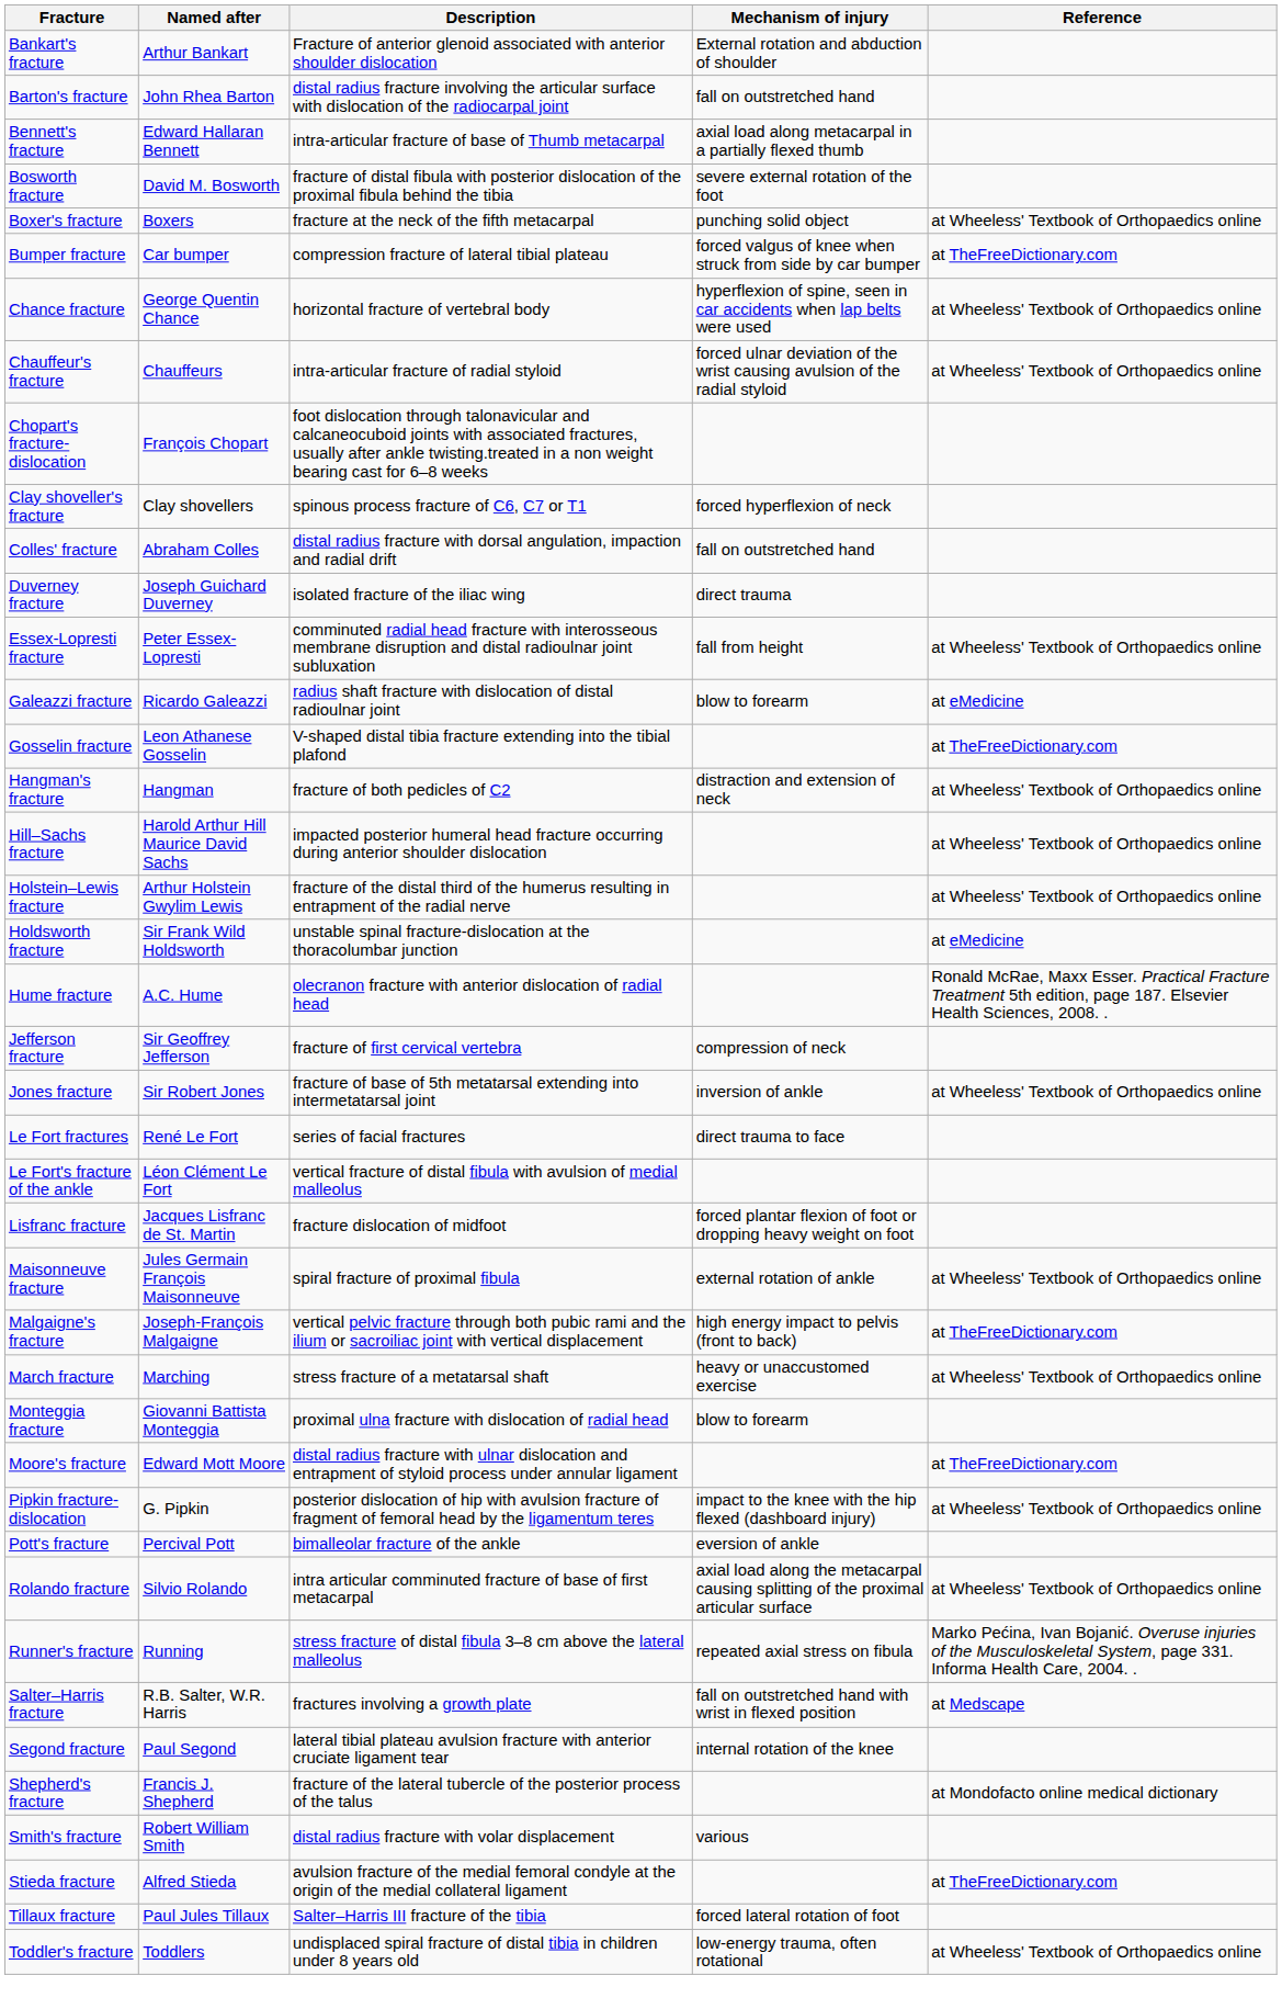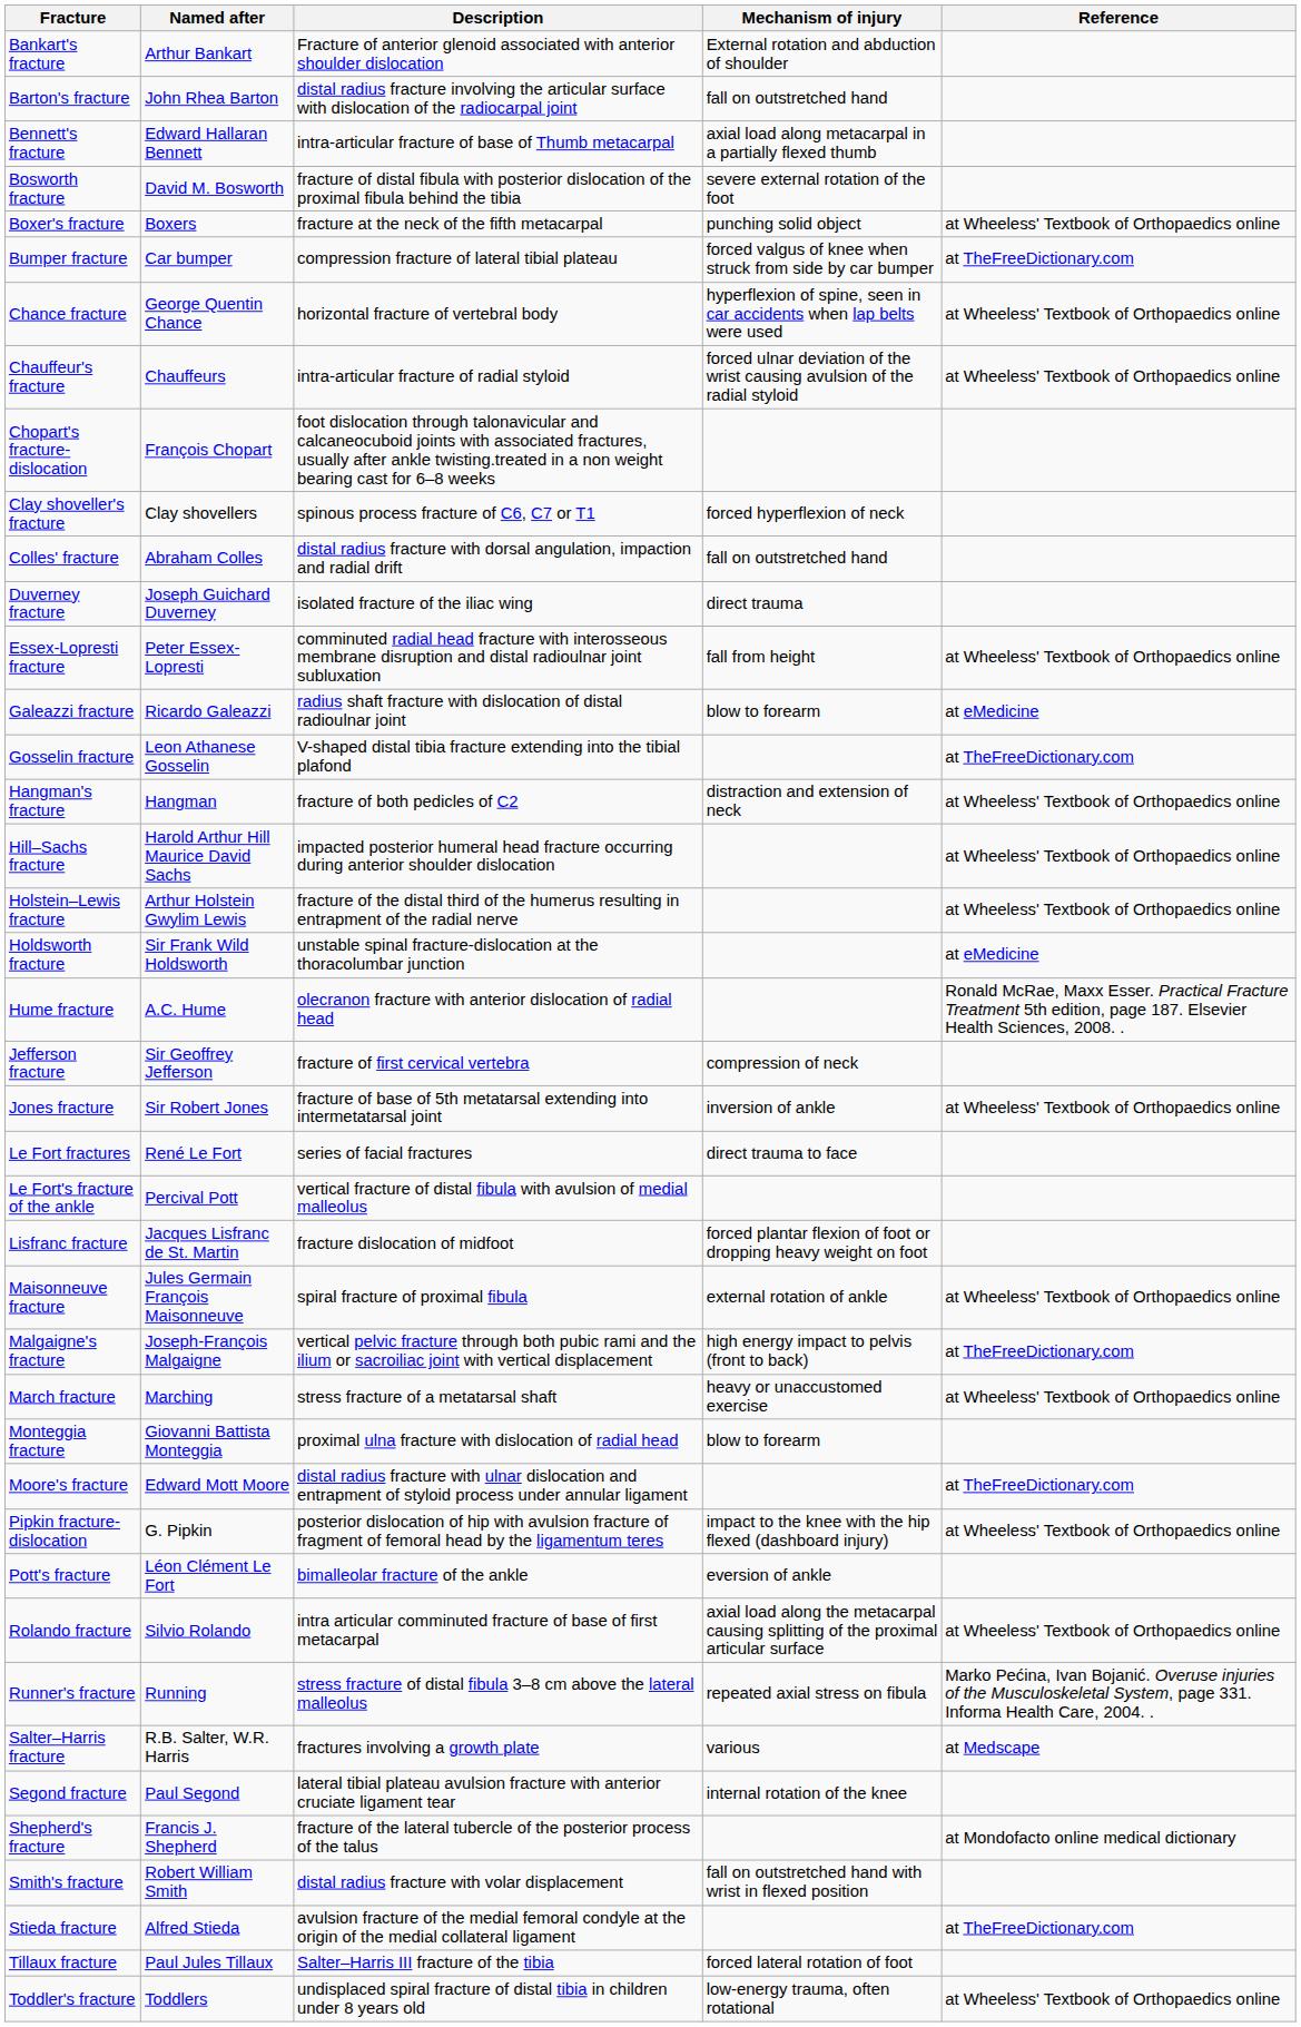 <table class="sortable wikitable">
 <tr>
 <th>Fracture</th>
 <th>Named after</th>
 <th>Description</th>
 <th>Mechanism of injury</th>
 <th>Reference</th>
 </tr>
 <tr>
 <td><a href='#'>Bankart's fracture</a></td>
 <td><a href='#'>Arthur Bankart</a></td>
 <td>Fracture of anterior glenoid associated with anterior <a href='#'>shoulder dislocation</a></td>
 <td>External rotation and abduction of shoulder</td>
 <td></td>
 </tr>
 <tr>
 <td><a href='#'>Barton's fracture</a></td>
 <td><a href='#'>John Rhea Barton</a></td>
 <td><a href='#'>distal radius</a> fracture involving the articular surface with dislocation of the <a href='#'>radiocarpal joint</a></td>
 <td>fall on outstretched hand</td>
 <td></td>
 </tr>
 <tr>
 <td><a href='#'>Bennett's fracture</a></td>
 <td><a href='#'>Edward Hallaran Bennett</a></td>
 <td>intra-articular fracture of base of <a href='#'>Thumb metacarpal</a></td>
 <td>axial load along metacarpal in a partially flexed thumb</td>
 <td></td>
 </tr>
 <tr>
 <td><a href='#'>Bosworth fracture</a></td>
 <td><a href='#'>David M. Bosworth</a></td>
 <td>fracture of distal fibula with posterior dislocation of the proximal fibula behind the tibia</td>
 <td>severe external rotation of the foot</td>
 <td></td>
 </tr>
 <tr>
 <td><a href='#'>Boxer's fracture</a></td>
 <td><a href='#'>Boxers</a></td>
 <td>fracture at the neck of the fifth metacarpal</td>
 <td>punching solid object</td>
 <td> at Wheeless' Textbook of Orthopaedics online</td>
 </tr>
 <tr>
 <td><a href='#'>Bumper fracture</a></td>
 <td><a href='#'>Car bumper</a></td>
 <td>compression fracture of lateral tibial plateau</td>
 <td>forced valgus of knee when struck from side by car bumper</td>
 <td> at <a href='#'>TheFreeDictionary.com</a></td>
 </tr>
 <tr>
 <td><a href='#'>Chance fracture</a></td>
 <td><a href='#'>George Quentin Chance</a></td>
 <td>horizontal fracture of vertebral body</td>
 <td>hyperflexion of spine, seen in <a href='#'>car accidents</a> when <a href='#'>lap belts</a> were used</td>
 <td> at Wheeless' Textbook of Orthopaedics online</td>
 </tr>
 <tr>
 <td><a href='#'>Chauffeur's fracture</a></td>
 <td><a href='#'>Chauffeurs</a></td>
 <td>intra-articular fracture of radial styloid</td>
 <td>forced ulnar deviation of the wrist causing avulsion of the radial styloid</td>
 <td> at Wheeless' Textbook of Orthopaedics online</td>
 </tr>
 <tr>
 <td><a href='#'>Chopart's fracture-dislocation</a></td>
 <td><a href='#'>François Chopart</a></td>
 <td>foot dislocation through talonavicular and calcaneocuboid joints with associated fractures, usually after ankle twisting.treated in a non weight bearing cast for 6–8 weeks</td>
 <td></td>
 <td></td>
 </tr>
 <tr>
 <td><a href='#'>Clay shoveller's fracture</a></td>
 <td>Clay shovellers</td>
 <td>spinous process fracture of <a href='#'>C6</a>, <a href='#'>C7</a> or <a href='#'>T1</a></td>
 <td>forced hyperflexion of neck</td>
 <td></td>
 </tr>
 <tr>
 <td><a href='#'>Colles' fracture</a></td>
 <td><a href='#'>Abraham Colles</a></td>
 <td><a href='#'>distal radius</a> fracture with dorsal angulation, impaction and radial drift</td>
 <td>fall on outstretched hand</td>
 <td></td>
 </tr>
 <tr>
 <td><a href='#'>Duverney fracture</a></td>
 <td><a href='#'>Joseph Guichard Duverney</a></td>
 <td>isolated fracture of the iliac wing</td>
 <td>direct trauma</td>
 <td></td>
 </tr>
 <tr>
 <td><a href='#'>Essex-Lopresti fracture</a></td>
 <td><a href='#'>Peter Essex-Lopresti</a></td>
 <td>comminuted <a href='#'>radial head</a> fracture with interosseous membrane disruption and distal radioulnar joint subluxation</td>
 <td>fall from height</td>
 <td> at Wheeless' Textbook of Orthopaedics online</td>
 </tr>
 <tr>
 <td><a href='#'>Galeazzi fracture</a></td>
 <td><a href='#'>Ricardo Galeazzi</a></td>
 <td><a href='#'>radius</a> shaft fracture with dislocation of distal radioulnar joint</td>
 <td>blow to forearm</td>
 <td> at <a href='#'>eMedicine</a></td>
 </tr>
 <tr>
 <td><a href='#'>Gosselin fracture</a></td>
 <td><a href='#'>Leon Athanese Gosselin</a></td>
 <td>V-shaped distal tibia fracture extending into the tibial plafond</td>
 <td></td>
 <td> at <a href='#'>TheFreeDictionary.com</a></td>
 </tr>
 <tr>
 <td><a href='#'>Hangman's fracture</a></td>
 <td><a href='#'>Hangman</a></td>
 <td>fracture of both pedicles of <a href='#'>C2</a></td>
 <td>distraction and extension of neck</td>
 <td> at Wheeless' Textbook of Orthopaedics online</td>
 </tr>
 <tr>
 <td><a href='#'>Hill–Sachs fracture</a></td>
 <td><a href='#'>Harold Arthur Hill</a><br><a href='#'>Maurice David Sachs</a></td>
 <td>impacted posterior humeral head fracture occurring during anterior shoulder dislocation</td>
 <td></td>
 <td> at Wheeless' Textbook of Orthopaedics online</td>
 </tr>
 <tr>
 <td><a href='#'>Holstein–Lewis fracture</a></td>
 <td><a href='#'>Arthur Holstein</a><br><a href='#'>Gwylim Lewis</a></td>
 <td>fracture of the distal third of the humerus resulting in entrapment of the radial nerve</td>
 <td></td>
 <td> at Wheeless' Textbook of Orthopaedics online</td>
 </tr>
 <tr>
 <td><a href='#'>Holdsworth fracture</a></td>
 <td><a href='#'>Sir Frank Wild Holdsworth</a></td>
 <td>unstable spinal fracture-dislocation at the thoracolumbar junction</td>
 <td></td>
 <td> at <a href='#'>eMedicine</a></td>
 </tr>
 <tr>
 <td><a href='#'>Hume fracture</a></td>
 <td><a href='#'>A.C. Hume</a></td>
 <td><a href='#'>olecranon</a> fracture with anterior dislocation of <a href='#'>radial head</a></td>
 <td></td>
 <td>Ronald McRae, Maxx Esser. <em>Practical Fracture Treatment</em> 5th edition, page 187. Elsevier Health Sciences, 2008. .</td>
 </tr>
 <tr>
 <td><a href='#'>Jefferson fracture</a></td>
 <td><a href='#'>Sir Geoffrey Jefferson</a></td>
 <td>fracture of <a href='#'>first cervical vertebra</a></td>
 <td>compression of neck</td>
 <td></td>
 </tr>
 <tr>
 <td><a href='#'>Jones fracture</a></td>
 <td><a href='#'>Sir Robert Jones</a></td>
 <td>fracture of base of 5th metatarsal extending into intermetatarsal joint</td>
 <td>inversion of ankle</td>
 <td> at Wheeless' Textbook of Orthopaedics online</td>
 </tr>
 <tr>
 <td><a href='#'>Le Fort fractures</a></td>
 <td><a href='#'>René Le Fort</a></td>
 <td>series of facial fractures</td>
 <td>direct trauma to face</td>
 <td><br><br></td>
 </tr>
 <tr>
 <td><a href='#'>Le Fort's fracture of the ankle</a></td>
-<td><a href='#'>Léon Clément Le Fort</a></td>
+<td><a href='#'>Percival Pott</a></td>
 <td>vertical fracture of distal <a href='#'>fibula</a> with avulsion of <a href='#'>medial malleolus</a></td>
 <td></td>
 <td></td>
 </tr>
 <tr>
 <td><a href='#'>Lisfranc fracture</a></td>
 <td><a href='#'>Jacques Lisfranc de St. Martin</a></td>
 <td>fracture dislocation of midfoot</td>
 <td>forced plantar flexion of foot or dropping heavy weight on foot</td>
 <td></td>
 </tr>
 <tr>
 <td><a href='#'>Maisonneuve fracture</a></td>
 <td><a href='#'>Jules Germain François Maisonneuve</a></td>
 <td>spiral fracture of proximal <a href='#'>fibula</a></td>
 <td>external rotation of ankle</td>
 <td> at Wheeless' Textbook of Orthopaedics online</td>
 </tr>
 <tr>
 <td><a href='#'>Malgaigne's fracture</a></td>
 <td><a href='#'>Joseph-François Malgaigne</a></td>
 <td>vertical <a href='#'>pelvic fracture</a> through both pubic rami and the <a href='#'>ilium</a> or <a href='#'>sacroiliac joint</a> with vertical displacement</td>
 <td>high energy impact to pelvis (front to back)</td>
 <td> at <a href='#'>TheFreeDictionary.com</a></td>
 </tr>
 <tr>
 <td><a href='#'>March fracture</a></td>
 <td><a href='#'>Marching</a></td>
 <td>stress fracture of a metatarsal shaft</td>
 <td>heavy or unaccustomed exercise</td>
 <td> at Wheeless' Textbook of Orthopaedics online</td>
 </tr>
 <tr>
 <td><a href='#'>Monteggia fracture</a></td>
 <td><a href='#'>Giovanni Battista Monteggia</a></td>
 <td>proximal <a href='#'>ulna</a> fracture with dislocation of <a href='#'>radial head</a></td>
 <td>blow to forearm</td>
 <td></td>
 </tr>
 <tr>
 <td><a href='#'>Moore's fracture</a></td>
 <td><a href='#'>Edward Mott Moore</a></td>
 <td><a href='#'>distal radius</a> fracture with <a href='#'>ulnar</a> dislocation and entrapment of styloid process under annular ligament</td>
 <td></td>
 <td> at <a href='#'>TheFreeDictionary.com</a></td>
 </tr>
 <tr>
 <td><a href='#'>Pipkin fracture-dislocation</a></td>
 <td>G. Pipkin</td>
 <td>posterior dislocation of hip with avulsion fracture of fragment of femoral head  by the <a href='#'>ligamentum teres</a></td>
 <td>impact to the knee with the hip flexed (dashboard injury)</td>
 <td> at Wheeless' Textbook of Orthopaedics online</td>
 </tr>
 <tr>
 <td><a href='#'>Pott's fracture</a></td>
-<td><a href='#'>Percival Pott</a></td>
+<td><a href='#'>Léon Clément Le Fort</a></td>
 <td><a href='#'>bimalleolar fracture</a> of the ankle</td>
 <td>eversion of ankle</td>
 <td></td>
 </tr>
 <tr>
 <td><a href='#'>Rolando fracture</a></td>
 <td><a href='#'>Silvio Rolando</a></td>
 <td>intra articular comminuted fracture of base of first metacarpal</td>
 <td>axial load along the metacarpal causing splitting of the proximal articular surface</td>
 <td> at Wheeless' Textbook of Orthopaedics online</td>
 </tr>
 <tr>
 <td><a href='#'>Runner's fracture</a></td>
 <td><a href='#'>Running</a></td>
 <td><a href='#'>stress fracture</a> of distal <a href='#'>fibula</a> 3–8 cm above the <a href='#'>lateral malleolus</a></td>
 <td>repeated axial stress on fibula</td>
 <td> Marko Pećina, Ivan Bojanić. <em>Overuse injuries of the Musculoskeletal System</em>, page 331. Informa Health Care, 2004. .</td>
 </tr>
 <tr>
 <td><a href='#'>Salter–Harris fracture</a></td>
 <td>R.B. Salter, W.R. Harris</td>
 <td>fractures involving a <a href='#'>growth plate</a></td>
-<td>fall on outstretched hand with wrist in flexed position</td>
+<td>various</td>
 <td> at <a href='#'>Medscape</a></td>
 </tr>
 <tr>
 <td><a href='#'>Segond fracture</a></td>
 <td><a href='#'>Paul Segond</a></td>
 <td>lateral tibial plateau avulsion fracture with anterior cruciate ligament tear</td>
 <td>internal rotation of the knee</td>
 <td></td>
 </tr>
 <tr>
 <td><a href='#'>Shepherd's fracture</a></td>
 <td><a href='#'>Francis J. Shepherd</a></td>
 <td>fracture of the lateral tubercle of the posterior process of the talus</td>
 <td></td>
 <td> at Mondofacto online medical dictionary</td>
 </tr>
 <tr>
 <td><a href='#'>Smith's fracture</a></td>
 <td><a href='#'>Robert William Smith</a></td>
 <td><a href='#'>distal radius</a> fracture with volar displacement</td>
-<td>various</td>
+<td>fall on outstretched hand with wrist in flexed position</td>
 <td></td>
 </tr>
 <tr>
 <td><a href='#'>Stieda fracture</a></td>
 <td><a href='#'>Alfred Stieda</a></td>
 <td>avulsion fracture of the medial femoral condyle at the origin of the medial collateral ligament</td>
 <td></td>
 <td> at <a href='#'>TheFreeDictionary.com</a></td>
 </tr>
 <tr>
 <td><a href='#'>Tillaux fracture</a></td>
 <td><a href='#'>Paul Jules Tillaux</a></td>
 <td><a href='#'>Salter–Harris III</a> fracture of the <a href='#'>tibia</a></td>
 <td>forced lateral rotation of foot</td>
 <td></td>
 </tr>
 <tr>
 <td><a href='#'>Toddler's fracture</a></td>
 <td><a href='#'>Toddlers</a></td>
 <td>undisplaced spiral fracture of distal <a href='#'>tibia</a> in children under 8 years old</td>
 <td>low-energy trauma, often rotational</td>
 <td> at Wheeless' Textbook of Orthopaedics online</td>
 </tr>
 </table>
